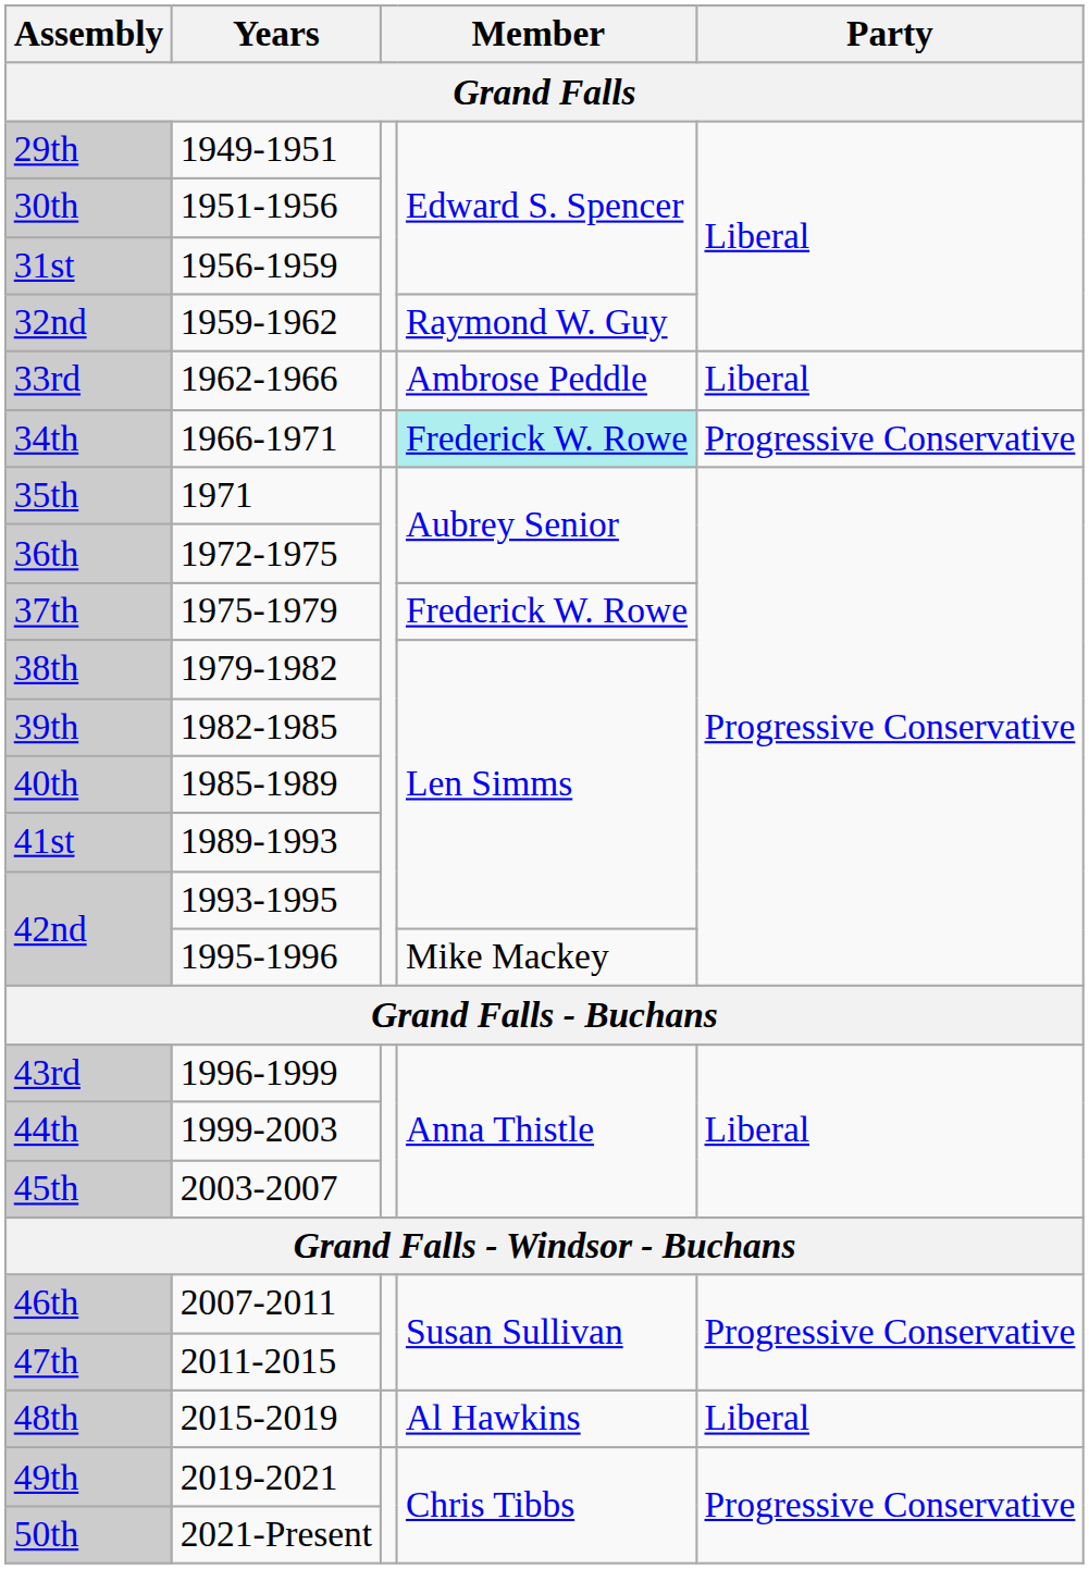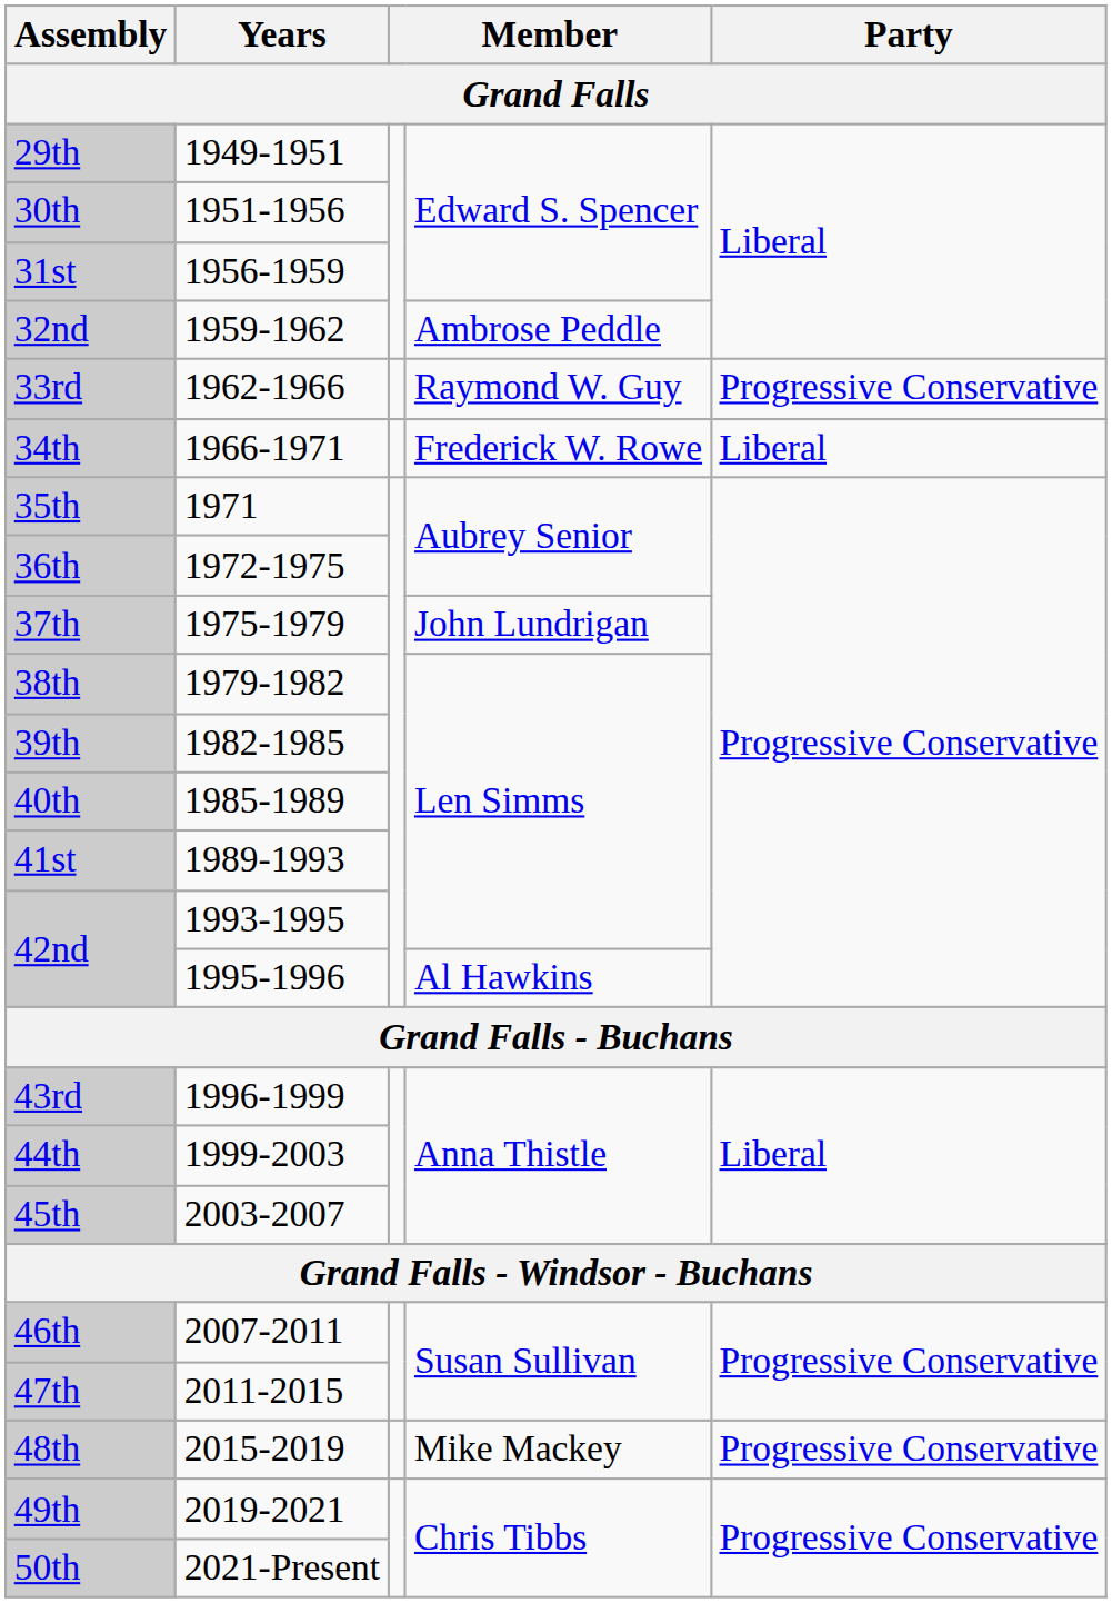 <table class="wikitable">
 <tr>
 <th>Assembly</th>
 <th>Years</th>
 <th colspan="2">Member</th>
 <th>Party</th>
 </tr>
 <tr>
 <th colspan="5"><strong><em>Grand Falls</em></strong></th>
 </tr>
 <tr>
 <td bgcolor="CCCCCC"><a href='#'>29th</a></td>
 <td>1949-1951</td>
 <td rowspan="4" ></td>
 <td rowspan="3"><a href='#'>Edward S. Spencer</a></td>
 <td rowspan="4"><a href='#'>Liberal</a></td>
 </tr>
 <tr>
 <td bgcolor="CCCCCC"><a href='#'>30th</a></td>
 <td>1951-1956</td>
 </tr>
 <tr>
 <td bgcolor="CCCCCC"><a href='#'>31st</a></td>
 <td>1956-1959</td>
 </tr>
 <tr>
 <td bgcolor="CCCCCC"><a href='#'>32nd</a></td>
 <td>1959-1962</td>
-<td><a href='#'>Raymond W. Guy</a></td>
+<td><a href='#'>Ambrose Peddle</a></td>
 </tr>
 <tr>
 <td bgcolor="CCCCCC"><a href='#'>33rd</a></td>
 <td>1962-1966</td>
 <td></td>
-<td><a href='#'>Ambrose Peddle</a></td>
-<td><a href='#'>Liberal</a></td>
+<td><a href='#'>Raymond W. Guy</a></td>
+<td><a href='#'>Progressive Conservative</a></td>
 </tr>
 <tr>
 <td bgcolor="CCCCCC"><a href='#'>34th</a></td>
 <td>1966-1971</td>
 <td></td>
-<td style="background: paleturquoise;"><a href='#'>Frederick W. Rowe</a></td>
-<td><a href='#'>Progressive Conservative</a></td>
+<td><a href='#'>Frederick W. Rowe</a></td>
+<td><a href='#'>Liberal</a></td>
 </tr>
 <tr>
 <td bgcolor="CCCCCC"><a href='#'>35th</a></td>
 <td>1971</td>
 <td rowspan="9" ></td>
 <td rowspan="2"><a href='#'>Aubrey Senior</a></td>
 <td rowspan="9"><a href='#'>Progressive Conservative</a></td>
 </tr>
 <tr>
 <td bgcolor="CCCCCC"><a href='#'>36th</a></td>
 <td>1972-1975</td>
 </tr>
 <tr>
 <td bgcolor="CCCCCC"><a href='#'>37th</a></td>
 <td>1975-1979</td>
-<td><a href='#'>Frederick W. Rowe</a></td>
+<td><a href='#'>John Lundrigan</a></td>
 </tr>
 <tr>
 <td bgcolor="CCCCCC"><a href='#'>38th</a></td>
 <td>1979-1982</td>
 <td rowspan="5"><a href='#'>Len Simms</a></td>
 </tr>
 <tr>
 <td bgcolor="CCCCCC"><a href='#'>39th</a></td>
 <td>1982-1985</td>
 </tr>
 <tr>
 <td bgcolor="CCCCCC"><a href='#'>40th</a></td>
 <td>1985-1989</td>
 </tr>
 <tr>
 <td bgcolor="CCCCCC"><a href='#'>41st</a></td>
 <td>1989-1993</td>
 </tr>
 <tr>
 <td rowspan="2" bgcolor="CCCCCC"><a href='#'>42nd</a></td>
 <td>1993-1995</td>
 </tr>
 <tr>
 <td>1995-1996</td>
-<td>Mike Mackey</td>
+<td><a href='#'>Al Hawkins</a></td>
 </tr>
 <tr>
 <th colspan="5"><strong><em>Grand Falls - Buchans</em></strong></th>
 </tr>
 <tr>
 <td bgcolor="CCCCCC"><a href='#'>43rd</a></td>
 <td>1996-1999</td>
 <td rowspan="3" ></td>
 <td rowspan="3"><a href='#'>Anna Thistle</a></td>
 <td rowspan="3"><a href='#'>Liberal</a></td>
 </tr>
 <tr>
 <td bgcolor="CCCCCC"><a href='#'>44th</a></td>
 <td>1999-2003</td>
 </tr>
 <tr>
 <td bgcolor="CCCCCC"><a href='#'>45th</a></td>
 <td>2003-2007</td>
 </tr>
 <tr>
 <th colspan="5"><strong><em>Grand Falls - Windsor - Buchans</em></strong></th>
 </tr>
 <tr>
 <td bgcolor="CCCCCC"><a href='#'>46th</a></td>
 <td>2007-2011</td>
 <td rowspan="2" ></td>
 <td rowspan="2"><a href='#'>Susan Sullivan</a></td>
 <td rowspan="2"><a href='#'>Progressive Conservative</a></td>
 </tr>
 <tr>
 <td bgcolor="CCCCCC"><a href='#'>47th</a></td>
 <td>2011-2015</td>
 </tr>
 <tr>
 <td bgcolor="CCCCCC"><a href='#'>48th</a></td>
 <td>2015-2019</td>
 <td></td>
-<td><a href='#'>Al Hawkins</a></td>
-<td><a href='#'>Liberal</a></td>
+<td>Mike Mackey</td>
+<td><a href='#'>Progressive Conservative</a></td>
 </tr>
 <tr>
 <td bgcolor="CCCCCC"><a href='#'>49th</a></td>
 <td>2019-2021</td>
 <td rowspan="2" ></td>
 <td rowspan="2"><a href='#'>Chris Tibbs</a></td>
 <td rowspan="2"><a href='#'>Progressive Conservative</a></td>
 </tr>
 <tr>
 <td bgcolor="CCCCCC"><a href='#'>50th</a></td>
 <td>2021-Present</td>
 </tr>
 </table>
